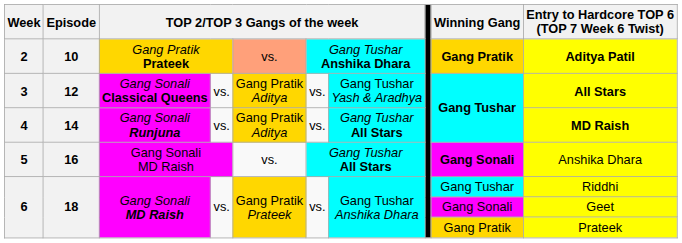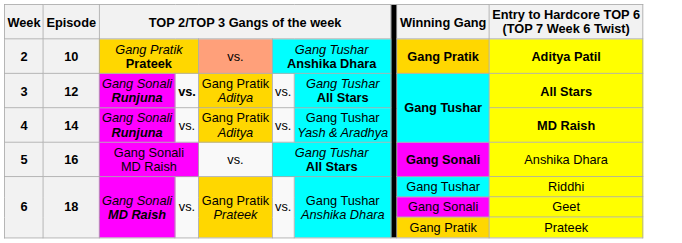 <table class="wikitable" border="2" style="text-align:center; font-size:95%">
 <tr>
 <th>Week</th>
 <th>Episode</th>
 <th colspan="5">TOP 2/TOP 3 Gangs of the week</th>
 <td rowspan="8" bgcolor=black></td>
 <th>Winning Gang</th>
 <th>Entry to Hardcore TOP 6<br>(TOP 7 Week 6 Twist)</th>
 </tr>
 <tr>
 <th>2</th>
 <th>10</th>
 <td colspan="2" bgcolor="gold"><em>Gang Pratik</em><br> <strong>Prateek</strong></td>
 <td style="background: lightsalmon;">vs.</td>
 <td colspan="2" bgcolor="cyan"><em>Gang Tushar</em><br><strong>Anshika Dhara</strong></td>
 <td bgcolor="gold"><strong>Gang Pratik</strong></td>
 <td bgcolor="yellow"><strong>Aditya Patil</strong></td>
 </tr>
 <tr>
 <th>3</th>
 <th>12</th>
-<td bgcolor="magenta"><em>Gang Sonali</em><br><strong>Classical Queens</strong></td>
-<td>vs.</td>
+<td bgcolor="magenta"><em>Gang Sonali<strong><em><br>Runjuna<strong></td>
+<td><strong>vs.</strong></td>
 <td bgcolor="gold"></em>Gang Pratik<em><br> </strong>Aditya<strong></td>
 <td>vs.</td>
-<td bgcolor="cyan"></em>Gang Tushar<em><br></strong>Yash & Aradhya<strong></td>
+<td bgcolor="cyan"><em>Gang Tushar</em><br><strong>All Stars</strong></td>
 <td rowspan="2" bgcolor="cyan"><strong>Gang Tushar</strong></td>
 <td bgcolor="yellow"><strong>All Stars</strong></td>
 </tr>
 <tr>
 <th>4</th>
 <th>14</th>
 <td bgcolor="magenta"><em>Gang Sonali<strong><em><br>Runjuna<strong></td>
 <td>vs.</td>
 <td bgcolor="gold"></em>Gang Pratik<em><br> </strong>Aditya<strong></td>
 <td>vs.</td>
-<td bgcolor="cyan"><em>Gang Tushar</em><br><strong>All Stars</strong></td>
+<td bgcolor="cyan"></em>Gang Tushar<em><br></strong>Yash & Aradhya<strong></td>
 <td bgcolor="yellow"><strong>MD Raish</strong></td>
 </tr>
 <tr>
 <th>5</th>
 <th>16</th>
 <td colspan="2" bgcolor="magenta"></em>Gang Sonali<br></em></strong>MD Raish</strong></td>
 <td>vs.</td>
 <td colspan="2" bgcolor="cyan"><em>Gang Tushar</em><br><strong>All Stars</strong></td>
 <td bgcolor="magenta"><strong>Gang Sonali</strong></td>
 <td bgcolor="yellow"></strong>Anshika Dhara<strong></td>
 </tr>
 <tr>
 <th rowspan="3">6</th>
 <th rowspan="3">18</th>
 <td rowspan="3" bgcolor="magenta"><em>Gang Sonali<br><strong><em>MD Raish<strong></td>
 <td rowspan="3">vs.</td>
 <td rowspan="3" bgcolor="gold"></em>Gang Pratik<em><br> </strong>Prateek<strong></td>
 <td rowspan="3">vs.</td>
 <td rowspan="3" bgcolor="cyan"></em>Gang Tushar<em><br></strong>Anshika Dhara<strong></td>
 <td bgcolor="cyan"></strong>Gang Tushar<strong></td>
 <td bgcolor="yellow"></strong>Riddhi<strong></td>
 </tr>
 <tr>
 <td bgcolor="magenta"></strong>Gang Sonali<strong></td>
 <td bgcolor="yellow"></strong>Geet<strong></td>
 </tr>
 <tr>
 <td bgcolor="gold"></strong>Gang Pratik<strong></td>
 <td bgcolor="yellow"></strong>Prateek<strong></td>
 </tr>
 </table>
